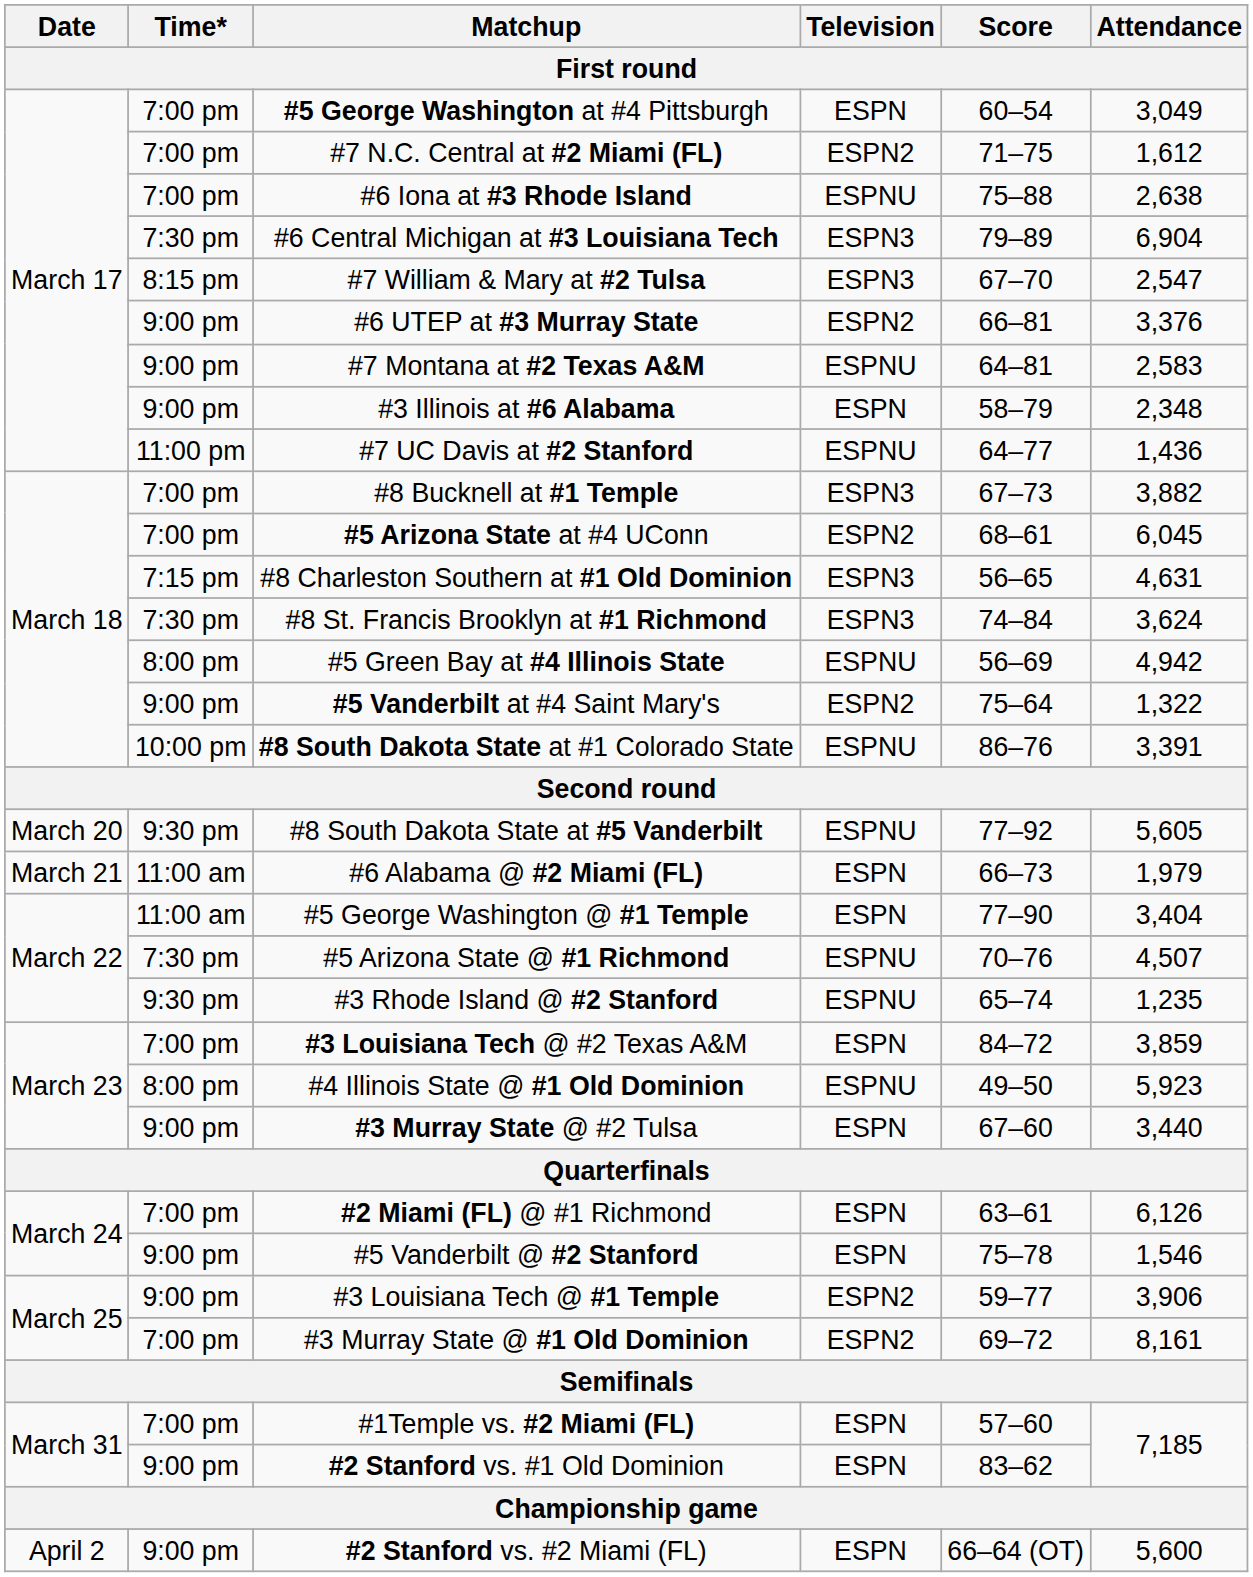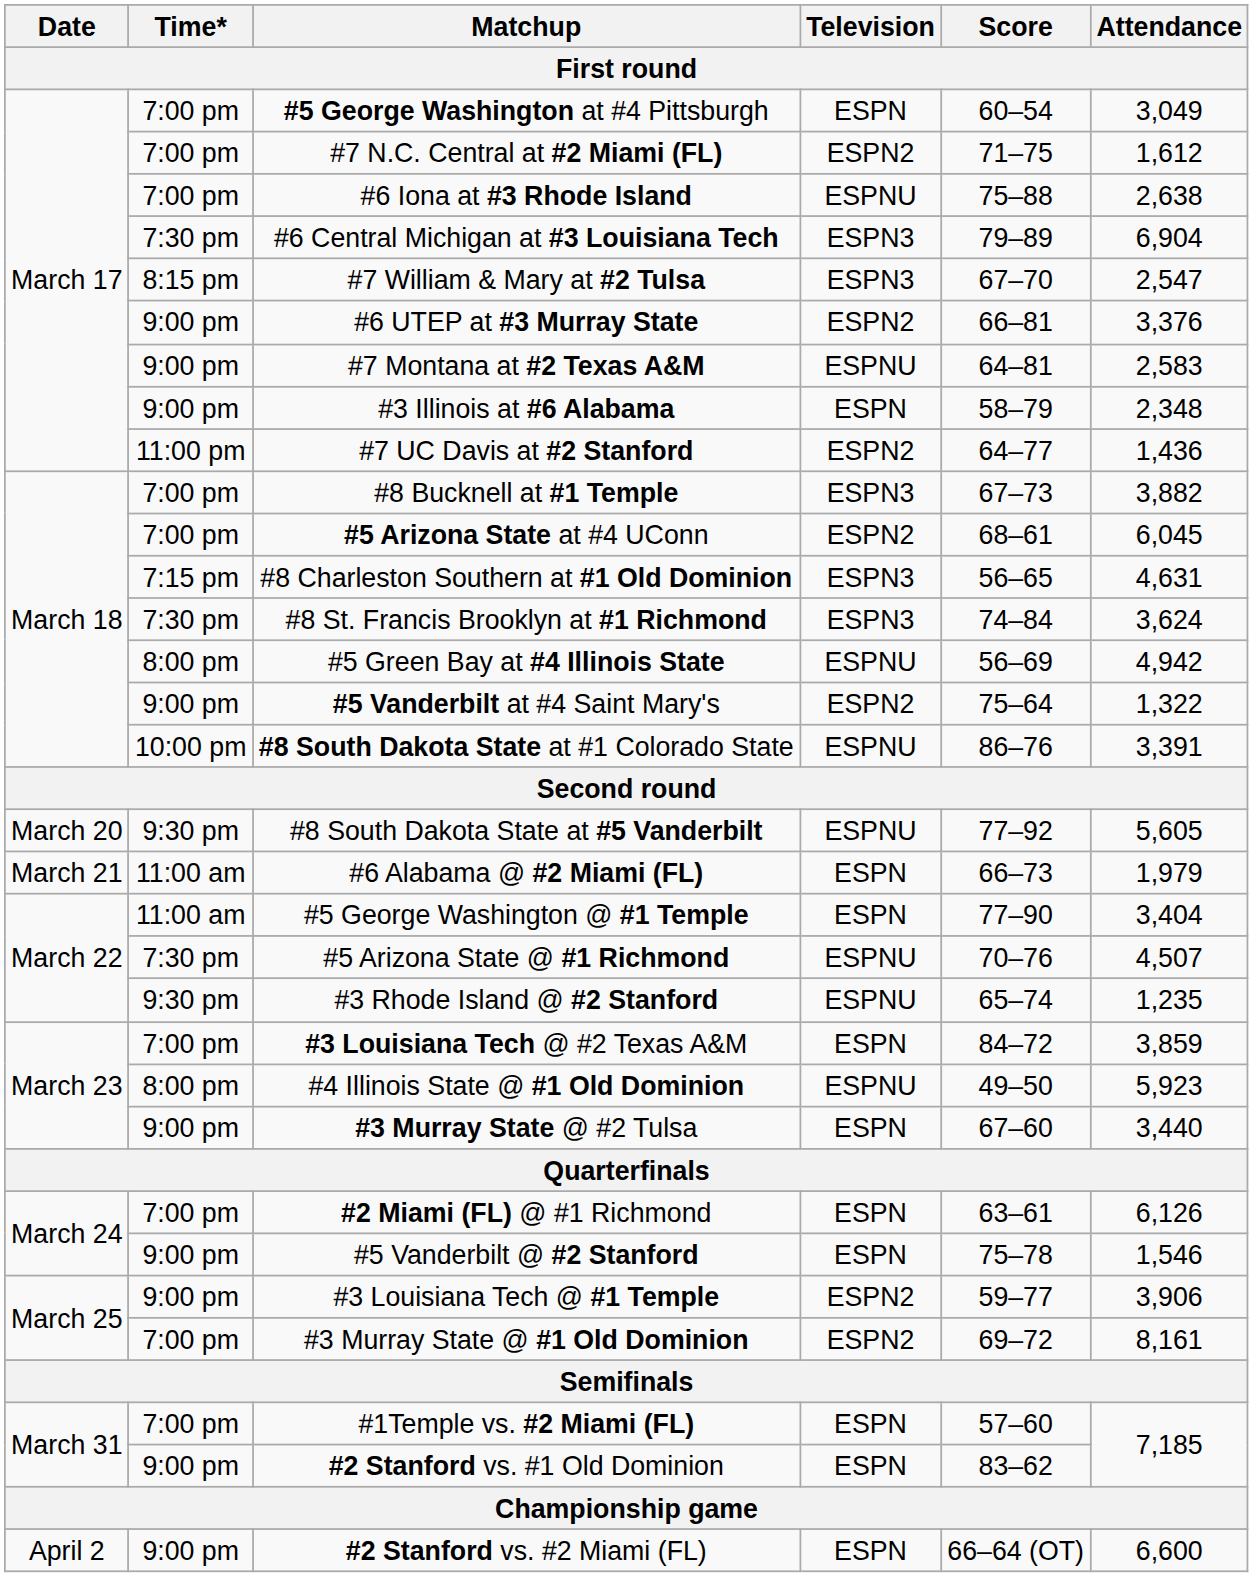 <table class="wikitable" style="font-size: 95%; text-align:center">
 <tr>
 <th>Date</th>
 <th>Time*</th>
 <th>Matchup</th>
 <th>Television</th>
 <th>Score</th>
 <th>Attendance</th>
 </tr>
 <tr>
 <th colspan=6>First round</th>
 </tr>
 <tr>
 <td rowspan=9>March 17</td>
 <td>7:00 pm</td>
 <td><strong>#5 George Washington</strong> at #4 Pittsburgh</td>
 <td>ESPN</td>
 <td>60–54</td>
 <td>3,049</td>
 </tr>
 <tr>
 <td>7:00 pm</td>
 <td>#7 N.C. Central at <strong>#2 Miami (FL)</strong></td>
 <td>ESPN2</td>
 <td>71–75</td>
 <td>1,612</td>
 </tr>
 <tr>
 <td>7:00 pm</td>
 <td>#6 Iona at <strong>#3 Rhode Island</strong></td>
 <td>ESPNU</td>
 <td>75–88</td>
 <td>2,638</td>
 </tr>
 <tr>
 <td>7:30 pm</td>
 <td>#6 Central Michigan at <strong>#3 Louisiana Tech</strong></td>
 <td>ESPN3</td>
 <td>79–89</td>
 <td>6,904</td>
 </tr>
 <tr>
 <td>8:15 pm</td>
 <td>#7 William & Mary at <strong>#2 Tulsa</strong></td>
 <td>ESPN3</td>
 <td>67–70</td>
 <td>2,547</td>
 </tr>
 <tr>
 <td>9:00 pm</td>
 <td>#6 UTEP at <strong>#3 Murray State</strong></td>
 <td>ESPN2</td>
 <td>66–81</td>
 <td>3,376</td>
 </tr>
 <tr>
 <td>9:00 pm</td>
 <td>#7 Montana at <strong>#2 Texas A&M</strong></td>
 <td>ESPNU</td>
 <td>64–81</td>
 <td>2,583</td>
 </tr>
 <tr>
 <td>9:00 pm</td>
 <td>#3 Illinois at <strong>#6 Alabama</strong></td>
 <td>ESPN</td>
 <td>58–79</td>
 <td>2,348</td>
 </tr>
 <tr>
 <td>11:00 pm</td>
 <td>#7 UC Davis at <strong>#2 Stanford</strong></td>
-<td>ESPNU</td>
+<td>ESPN2</td>
 <td>64–77</td>
 <td>1,436</td>
 </tr>
 <tr>
 <td rowspan=7>March 18</td>
 <td>7:00 pm</td>
 <td>#8 Bucknell at <strong>#1 Temple</strong></td>
 <td>ESPN3</td>
 <td>67–73</td>
 <td>3,882</td>
 </tr>
 <tr>
 <td>7:00 pm</td>
 <td><strong>#5 Arizona State</strong> at #4 UConn</td>
 <td>ESPN2</td>
 <td>68–61</td>
 <td>6,045</td>
 </tr>
 <tr>
 <td>7:15 pm</td>
 <td>#8 Charleston Southern at <strong>#1 Old Dominion</strong></td>
 <td>ESPN3</td>
 <td>56–65</td>
 <td>4,631</td>
 </tr>
 <tr>
 <td>7:30 pm</td>
 <td>#8 St. Francis Brooklyn at <strong>#1 Richmond</strong></td>
 <td>ESPN3</td>
 <td>74–84</td>
 <td>3,624</td>
 </tr>
 <tr>
 <td>8:00 pm</td>
 <td>#5 Green Bay at <strong>#4 Illinois State</strong></td>
 <td>ESPNU</td>
 <td>56–69</td>
 <td>4,942</td>
 </tr>
 <tr>
 <td>9:00 pm</td>
 <td><strong>#5 Vanderbilt</strong> at #4 Saint Mary's</td>
 <td>ESPN2</td>
 <td>75–64</td>
 <td>1,322</td>
 </tr>
 <tr>
 <td>10:00 pm</td>
 <td><strong>#8 South Dakota State</strong> at #1 Colorado State</td>
 <td>ESPNU</td>
 <td>86–76</td>
 <td>3,391</td>
 </tr>
 <tr>
 <th colspan=6>Second round</th>
 </tr>
 <tr>
 <td rowspan=1>March 20</td>
 <td>9:30 pm</td>
 <td>#8 South Dakota State at <strong>#5 Vanderbilt</strong></td>
 <td>ESPNU</td>
 <td>77–92</td>
 <td>5,605</td>
 </tr>
 <tr>
 <td rowspan=1>March 21</td>
 <td>11:00 am</td>
 <td>#6 Alabama @ <strong>#2 Miami (FL)</strong></td>
 <td>ESPN</td>
 <td>66–73</td>
 <td>1,979</td>
 </tr>
 <tr>
 <td rowspan=3>March 22</td>
 <td>11:00 am</td>
 <td>#5 George Washington @ <strong>#1 Temple</strong></td>
 <td>ESPN</td>
 <td>77–90</td>
 <td>3,404</td>
 </tr>
 <tr>
 <td>7:30 pm</td>
 <td>#5 Arizona State @ <strong>#1 Richmond</strong></td>
 <td>ESPNU</td>
 <td>70–76</td>
 <td>4,507</td>
 </tr>
 <tr>
 <td>9:30 pm</td>
 <td>#3 Rhode Island @ <strong>#2 Stanford</strong></td>
 <td>ESPNU</td>
 <td>65–74</td>
 <td>1,235</td>
 </tr>
 <tr>
 <td rowspan=3>March 23</td>
 <td>7:00 pm</td>
 <td><strong>#3 Louisiana Tech</strong> @ #2 Texas A&M</td>
 <td>ESPN</td>
 <td>84–72</td>
 <td>3,859</td>
 </tr>
 <tr>
 <td>8:00 pm</td>
 <td>#4 Illinois State @ <strong>#1 Old Dominion</strong></td>
 <td>ESPNU</td>
 <td>49–50</td>
 <td>5,923</td>
 </tr>
 <tr>
 <td>9:00 pm</td>
 <td><strong>#3 Murray State</strong> @ #2 Tulsa</td>
 <td>ESPN</td>
 <td>67–60</td>
 <td>3,440</td>
 </tr>
 <tr>
 <th colspan=6>Quarterfinals</th>
 </tr>
 <tr>
 <td rowspan=2>March 24</td>
 <td>7:00 pm</td>
 <td><strong>#2 Miami (FL)</strong> @ #1 Richmond</td>
 <td>ESPN</td>
 <td>63–61</td>
 <td>6,126</td>
 </tr>
 <tr>
 <td>9:00 pm</td>
 <td>#5 Vanderbilt @ <strong>#2 Stanford</strong></td>
 <td>ESPN</td>
 <td>75–78</td>
 <td>1,546</td>
 </tr>
 <tr>
 <td rowspan=2>March 25</td>
 <td>9:00 pm</td>
 <td>#3 Louisiana Tech @ <strong>#1 Temple</strong></td>
 <td>ESPN2</td>
 <td>59–77</td>
 <td>3,906</td>
 </tr>
 <tr>
 <td>7:00 pm</td>
 <td>#3 Murray State @ <strong>#1 Old Dominion</strong></td>
 <td>ESPN2</td>
 <td>69–72</td>
 <td>8,161</td>
 </tr>
 <tr>
 <th colspan=6>Semifinals</th>
 </tr>
 <tr>
 <td rowspan=2>March 31</td>
 <td>7:00 pm</td>
 <td>#1Temple vs. <strong>#2 Miami (FL)</strong></td>
 <td>ESPN</td>
 <td>57–60</td>
 <td rowspan=2>7,185</td>
 </tr>
 <tr>
 <td>9:00 pm</td>
 <td><strong>#2 Stanford</strong> vs. #1 Old Dominion</td>
 <td>ESPN</td>
 <td>83–62</td>
 </tr>
 <tr>
 <th colspan=6>Championship game</th>
 </tr>
 <tr>
 <td>April 2</td>
 <td>9:00 pm</td>
 <td><strong>#2 Stanford</strong> vs. #2 Miami (FL)</td>
 <td>ESPN</td>
 <td>66–64 (OT)</td>
-<td>5,600</td>
+<td>6,600</td>
 </tr>
 </table>
